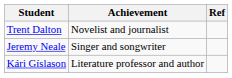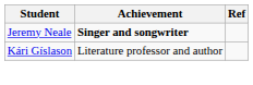 <table class="wikitable sortable static-row-numbers">
 <tr>
 <th>Student</th>
 <th>Achievement</th>
 <th>Ref</th>
 </tr>
 <tr>
-<td><a href='#'>Trent Dalton</a></td>
-<td>Novelist and journalist</td>
-<td></td>
-</tr>
-<tr>
 <td><a href='#'>Jeremy Neale</a></td>
-<td>Singer and songwriter</td>
+<td><strong>Singer and songwriter</strong></td>
 <td></td>
 </tr>
 <tr>
 <td><a href='#'>Kári Gíslason</a></td>
 <td>Literature professor and author</td>
 <td></td>
 </tr>
 </table>
